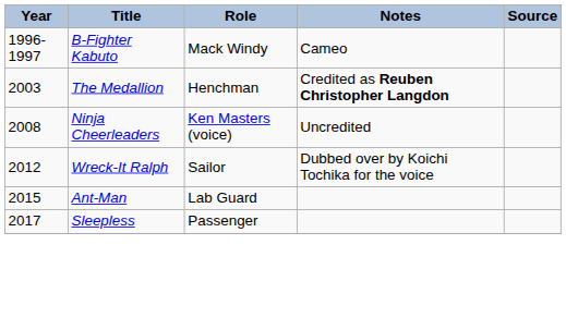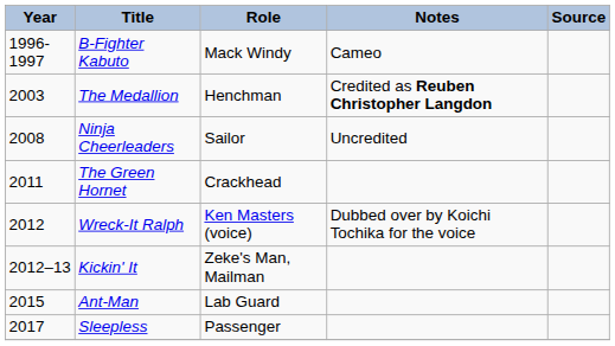 <table class="wikitable sortable plainrowheaders">
 <tr>
 <th style="background:#b0c4de;">Year</th>
 <th style="background:#b0c4de;">Title</th>
 <th style="background:#b0c4de;">Role</th>
 <th style="background:#b0c4de;" class="unsortable">Notes</th>
 <th style="background:#b0c4de;" class="unsortable">Source</th>
 </tr>
 <tr>
 <td>1996-1997</td>
 <td><em><a href='#'>B-Fighter Kabuto</a></em></td>
 <td>Mack Windy</td>
 <td>Cameo</td>
 </tr>
 <tr>
 <td>2003</td>
 <td><em><a href='#'>The Medallion</a></em></td>
 <td>Henchman</td>
 <td>Credited as <strong>Reuben Christopher Langdon</strong></td>
 <td></td>
 </tr>
 <tr>
 <td>2008</td>
 <td><em><a href='#'>Ninja Cheerleaders</a></em></td>
-<td><a href='#'>Ken Masters</a> (voice)</td>
+<td>Sailor</td>
 <td>Uncredited</td>
+<td></td>
+</tr>
+<tr>
+<td>2011</td>
+<td><em><a href='#'>The Green Hornet</a></em></td>
+<td>Crackhead</td>
+<td></td>
 <td></td>
 </tr>
 <tr>
 <td>2012</td>
 <td><em><a href='#'>Wreck-It Ralph</a></em></td>
-<td>Sailor</td>
+<td><a href='#'>Ken Masters</a> (voice)</td>
 <td>Dubbed over by Koichi Tochika for the voice</td>
+<td></td>
+</tr>
+<tr>
+<td>2012–13</td>
+<td><em><a href='#'>Kickin' It</a></em></td>
+<td>Zeke's Man, Mailman</td>
+<td></td>
 <td></td>
 </tr>
 <tr>
 <td>2015</td>
 <td><em><a href='#'>Ant-Man</a></em></td>
 <td>Lab Guard</td>
 <td></td>
 <td></td>
 </tr>
 <tr>
 <td>2017</td>
 <td><em><a href='#'>Sleepless</a></em></td>
 <td>Passenger</td>
 <td></td>
 <td></td>
 </tr>
 <tr>
 </tr>
 </table>
